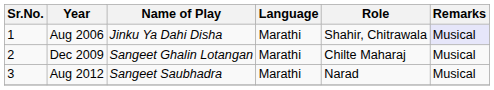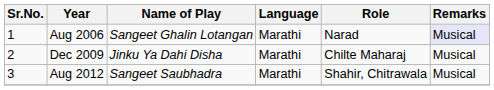 <table class="wikitable sortable">
 <tr>
 <th>Sr.No.</th>
 <th>Year</th>
 <th>Name of Play</th>
 <th>Language</th>
 <th>Role</th>
 <th>Remarks</th>
 </tr>
 <tr>
 <td>1</td>
 <td>Aug 2006</td>
-<td><em>Jinku Ya Dahi Disha</em></td>
+<td><em>Sangeet Ghalin Lotangan</em></td>
 <td>Marathi</td>
-<td>Shahir, Chitrawala</td>
+<td>Narad</td>
 <td style="background: lavender;">Musical</td>
 </tr>
 <tr>
 <td>2</td>
 <td>Dec 2009</td>
-<td><em>Sangeet Ghalin Lotangan</em></td>
+<td><em>Jinku Ya Dahi Disha</em></td>
 <td>Marathi</td>
 <td>Chilte Maharaj</td>
 <td>Musical</td>
 </tr>
 <tr>
 <td>3</td>
 <td>Aug 2012</td>
 <td><em>Sangeet Saubhadra</em></td>
 <td>Marathi</td>
-<td>Narad</td>
+<td>Shahir, Chitrawala</td>
 <td>Musical</td>
 </tr>
 <tr>
 </tr>
 </table>
